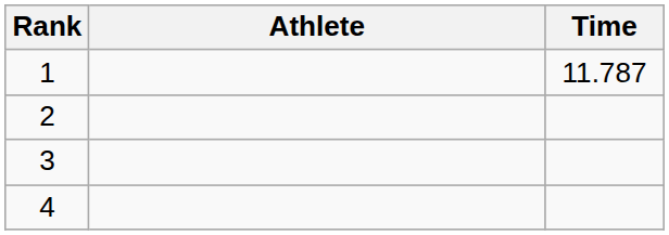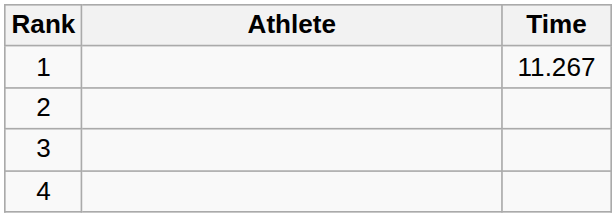 <table class=wikitable style="text-align:center">
 <tr>
 <th width=40>Rank</th>
 <th width=250>Athlete</th>
 <th width=60>Time</th>
 </tr>
 <tr>
 <td>1</td>
 <td align=left></td>
-<td>11.787</td>
+<td>11.267</td>
 </tr>
 <tr>
 <td>2</td>
 <td align=left></td>
 <td></td>
 </tr>
 <tr>
 <td>3</td>
 <td align=left></td>
 <td></td>
 </tr>
 <tr>
 <td>4</td>
 <td align=left></td>
 <td></td>
 </tr>
 </table>
